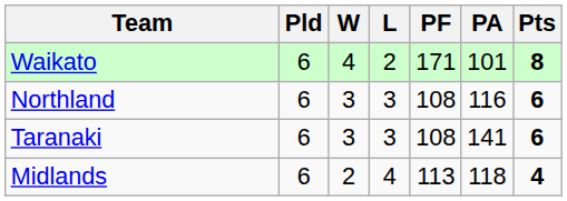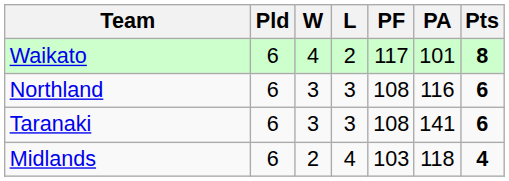 <table class="wikitable" style="text-align:center;">
 <tr>
 <th width=175>Team</th>
 <th width=20 abbr="Played">Pld</th>
 <th width=20 abbr="Won">W</th>
 <th width=20 abbr="Lost">L</th>
 <th width=20 abbr="Points for">PF</th>
 <th width=20 abbr="Points against">PA</th>
 <th width=20 abbr="Points">Pts</th>
 </tr>
 <tr style="background: #ccffcc;">
 <td style="text-align:left;"><a href='#'>Waikato</a></td>
 <td>6</td>
 <td>4</td>
 <td>2</td>
-<td>171</td>
+<td>117</td>
 <td>101</td>
 <td><strong>8</strong></td>
 </tr>
 <tr>
 <td style="text-align:left;"><a href='#'>Northland</a></td>
 <td>6</td>
 <td>3</td>
 <td>3</td>
 <td>108</td>
 <td>116</td>
 <td><strong>6</strong></td>
 </tr>
 <tr>
 <td style="text-align:left;"><a href='#'>Taranaki</a></td>
 <td>6</td>
 <td>3</td>
 <td>3</td>
 <td>108</td>
 <td>141</td>
 <td><strong>6</strong></td>
 </tr>
 <tr>
 <td style="text-align:left;"><a href='#'>Midlands</a></td>
 <td>6</td>
 <td>2</td>
 <td>4</td>
-<td>113</td>
+<td>103</td>
 <td>118</td>
 <td><strong>4</strong></td>
 </tr>
 </table>
